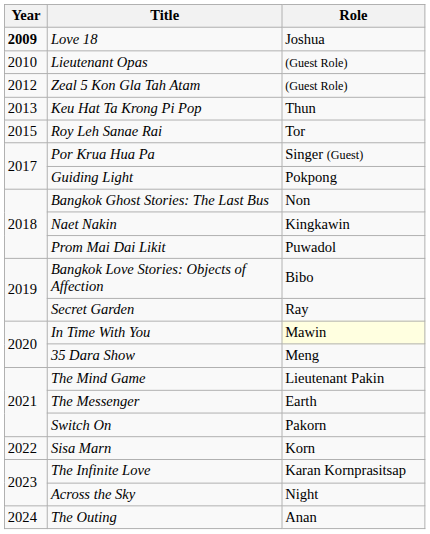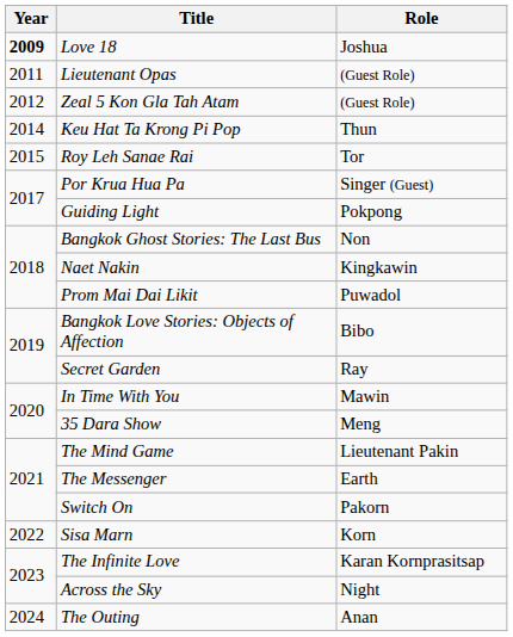 <table class="wikitable sortable">
 <tr>
 <th style="width:  40px;">Year</th>
 <th style="width: 250px;">Title</th>
 <th style="width: 150px;">Role</th>
 </tr>
 <tr>
 <td><strong>2009</strong></td>
 <td><em>Love 18</em></td>
 <td>Joshua</td>
 </tr>
 <tr>
-<td>2010</td>
+<td>2011</td>
 <td><em>Lieutenant Opas</em></td>
 <td><small>(Guest Role)</small></td>
 </tr>
 <tr>
 <td>2012</td>
 <td><em>Zeal 5 Kon Gla Tah Atam</em></td>
 <td><small>(Guest Role)</small></td>
 </tr>
 <tr>
-<td>2013</td>
+<td>2014</td>
 <td><em>Keu Hat Ta Krong Pi Pop</em></td>
 <td>Thun</td>
 </tr>
 <tr>
 <td>2015</td>
 <td><em>Roy Leh Sanae Rai</em></td>
 <td>Tor</td>
 </tr>
 <tr>
 <td rowspan="2">2017</td>
 <td><em>Por Krua Hua Pa</em></td>
 <td>Singer <small>(Guest)</small></td>
 </tr>
 <tr>
 <td><em>Guiding Light</em></td>
 <td>Pokpong</td>
 </tr>
 <tr>
 <td rowspan="3">2018</td>
 <td><em>Bangkok Ghost Stories: The Last Bus</em></td>
 <td>Non</td>
 </tr>
 <tr>
 <td><em>Naet Nakin</em></td>
 <td>Kingkawin</td>
 </tr>
 <tr>
 <td><em>Prom Mai Dai Likit</em></td>
 <td>Puwadol</td>
 </tr>
 <tr>
 <td rowspan="2">2019</td>
 <td><em>Bangkok Love Stories: Objects of Affection</em></td>
 <td>Bibo</td>
 </tr>
 <tr>
 <td><em>Secret Garden</em></td>
 <td>Ray</td>
 </tr>
 <tr>
 <td rowspan="2">2020</td>
 <td><em>In Time With You</em></td>
-<td style="background: lightyellow;">Mawin</td>
+<td>Mawin</td>
 </tr>
 <tr>
 <td><em>35 Dara Show</em></td>
 <td>Meng</td>
 </tr>
 <tr>
 <td rowspan="3">2021</td>
 <td><em>The Mind Game</em></td>
 <td>Lieutenant Pakin</td>
 </tr>
 <tr>
 <td><em>The Messenger</em></td>
 <td>Earth</td>
 </tr>
 <tr>
 <td><em>Switch On</em></td>
 <td>Pakorn</td>
 </tr>
 <tr>
 <td>2022</td>
 <td><em>Sisa Marn</em></td>
 <td>Korn</td>
 </tr>
 <tr>
 <td rowspan="2">2023</td>
 <td><em>The Infinite Love</em></td>
 <td>Karan Kornprasitsap</td>
 </tr>
 <tr>
 <td><em>Across the Sky</em></td>
 <td>Night</td>
 </tr>
 <tr>
 <td>2024</td>
 <td><em>The Outing</em></td>
 <td>Anan</td>
 </tr>
 </table>
